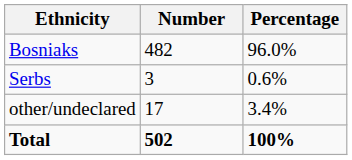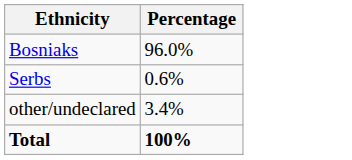 <table class="wikitable">
 <tr>
 <th width="100px">Ethnicity</th>
-<th width="80px">Number</th>
 <th width="80px">Percentage</th>
 </tr>
 <tr>
 <td><a href='#'>Bosniaks</a></td>
-<td>482</td>
 <td>96.0%</td>
 </tr>
 <tr>
 <td><a href='#'>Serbs</a></td>
-<td>3</td>
 <td>0.6%</td>
 </tr>
 <tr>
 <td>other/undeclared</td>
-<td>17</td>
 <td>3.4%</td>
 </tr>
 <tr>
 <td><strong>Total</strong></td>
-<td><strong>502</strong></td>
 <td><strong>100%</strong></td>
 </tr>
 </table>
